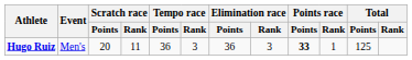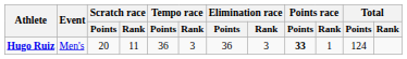 <table class=wikitable style=font-size:90%;text-align:center>
 <tr>
 <th rowspan=2>Athlete</th>
 <th rowspan=2>Event</th>
 <th colspan=2>Scratch race</th>
 <th colspan=2>Tempo race</th>
 <th colspan=2>Elimination race</th>
 <th colspan=2>Points race</th>
 <th colspan=2>Total</th>
 </tr>
 <tr style=font-size:95%>
 <th>Points</th>
 <th>Rank</th>
 <th>Points</th>
 <th>Rank</th>
 <th>Points</th>
 <th>Rank</th>
 <th>Points</th>
 <th>Rank</th>
 <th>Points</th>
 <th>Rank</th>
 </tr>
 <tr>
 <td align=left><strong><a href='#'>Hugo Ruiz</a></strong></td>
 <td align=left><a href='#'>Men's</a></td>
 <td>20</td>
 <td>11</td>
 <td>36</td>
 <td>3</td>
 <td>36</td>
 <td>3</td>
 <td><strong>33</strong></td>
 <td>1</td>
-<td>125</td>
+<td>124</td>
 <td></td>
 </tr>
 </table>
